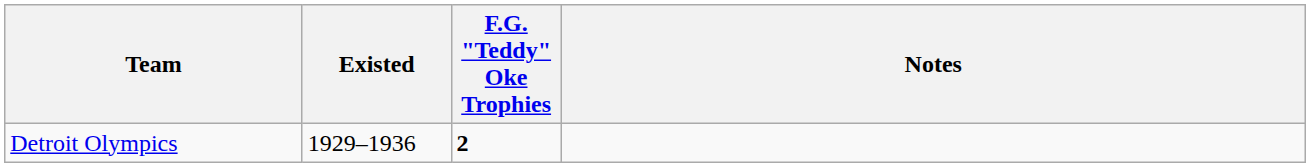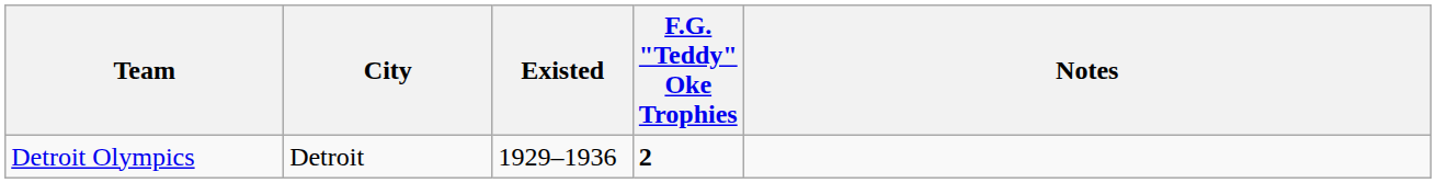 <table class="wikitable">
 <tr>
 <th bgcolor="#DDDDFF" width="20%">Team</th>
+<th bgcolor="#DDDDFF" width="15%">City</th>
 <th bgcolor="#DDDDFF" width="10%">Existed</th>
 <th bgcolor="#DDDDFF" width="5%"><a href='#'>F.G. "Teddy" Oke Trophies</a></th>
 <th bgcolor="#DDDDFF" width="50%">Notes</th>
 </tr>
 <tr>
 <td><a href='#'>Detroit Olympics</a></td>
+<td>Detroit</td>
 <td>1929–1936</td>
 <td><strong>2</strong></td>
 <td></td>
 </tr>
 </table>
